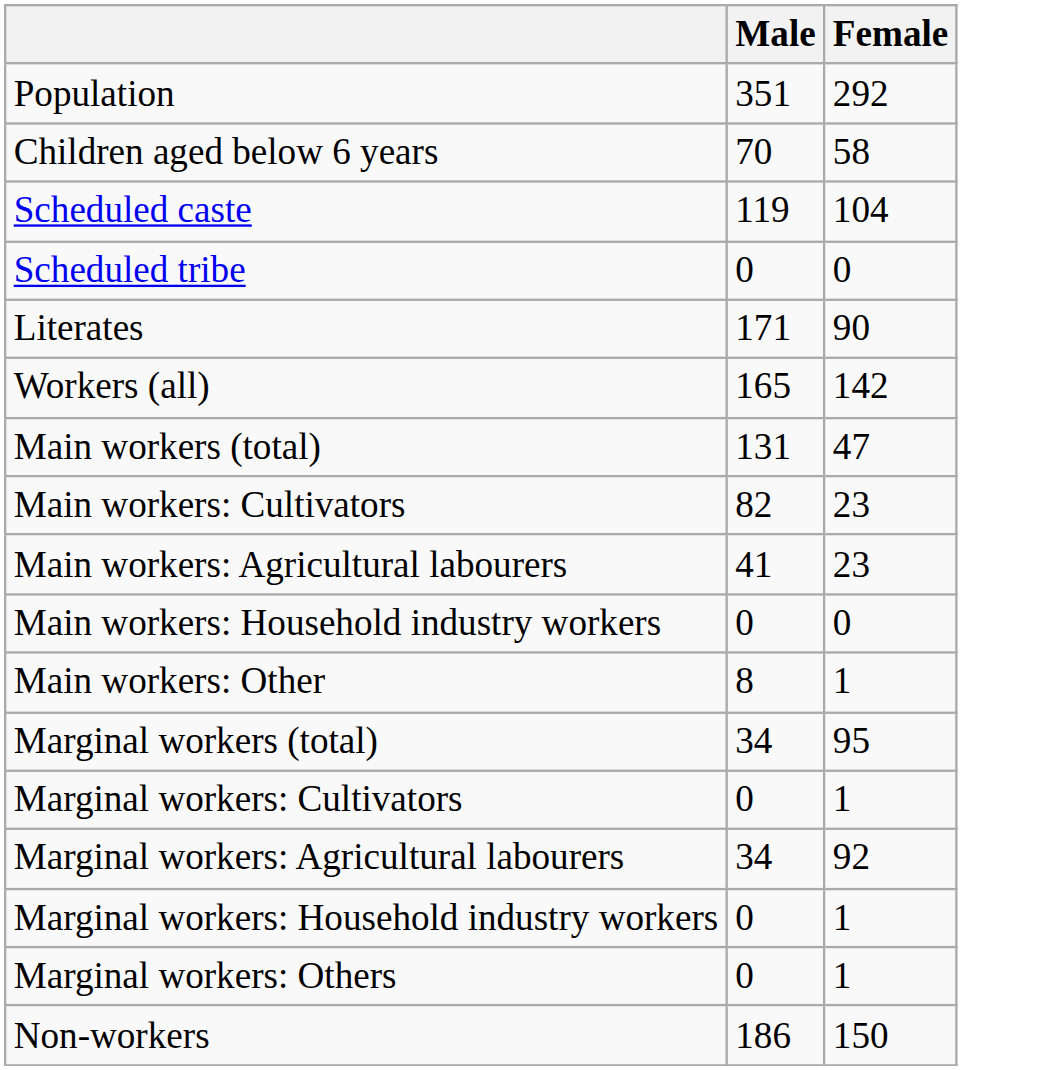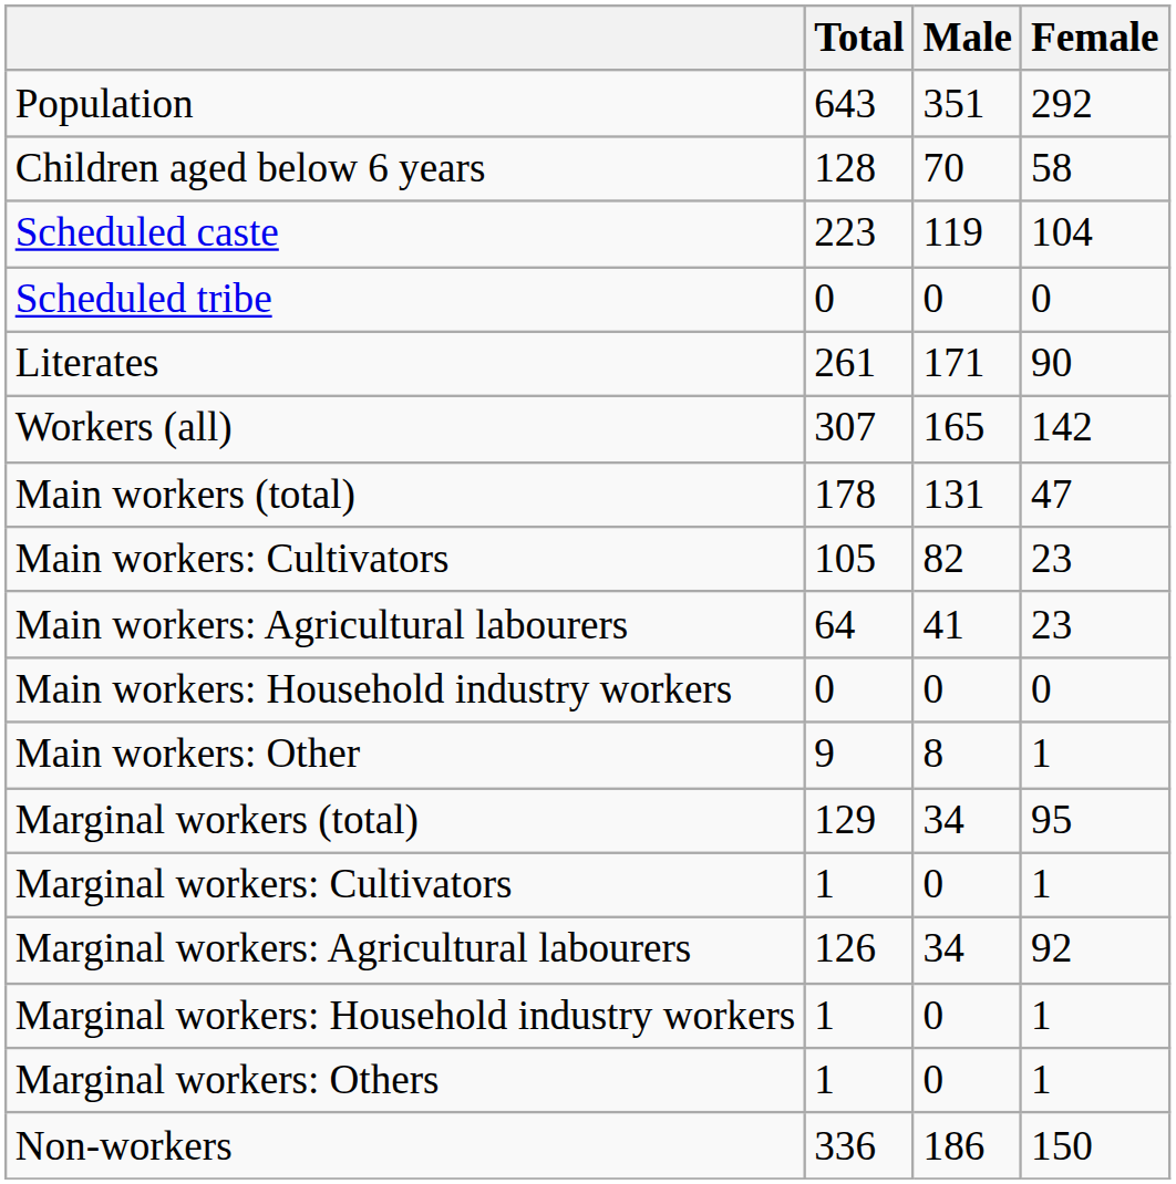 <table class="wikitable sortable">
 <tr>
 <th></th>
+<th>Total</th>
 <th>Male</th>
 <th>Female</th>
 </tr>
 <tr>
 <td>Population</td>
+<td>643</td>
 <td>351</td>
 <td>292</td>
 </tr>
 <tr>
 <td>Children aged below 6 years</td>
+<td>128</td>
 <td>70</td>
 <td>58</td>
 </tr>
 <tr>
 <td><a href='#'>Scheduled caste</a></td>
+<td>223</td>
 <td>119</td>
 <td>104</td>
 </tr>
 <tr>
 <td><a href='#'>Scheduled tribe</a></td>
 <td>0</td>
 <td>0</td>
+<td>0</td>
 </tr>
 <tr>
 <td>Literates</td>
+<td>261</td>
 <td>171</td>
 <td>90</td>
 </tr>
 <tr>
 <td>Workers (all)</td>
+<td>307</td>
 <td>165</td>
 <td>142</td>
 </tr>
 <tr>
 <td>Main workers (total)</td>
+<td>178</td>
 <td>131</td>
 <td>47</td>
 </tr>
 <tr>
 <td>Main workers: Cultivators</td>
+<td>105</td>
 <td>82</td>
 <td>23</td>
 </tr>
 <tr>
 <td>Main workers: Agricultural labourers</td>
+<td>64</td>
 <td>41</td>
 <td>23</td>
 </tr>
 <tr>
 <td>Main workers: Household industry workers</td>
 <td>0</td>
 <td>0</td>
+<td>0</td>
 </tr>
 <tr>
 <td>Main workers: Other</td>
+<td>9</td>
 <td>8</td>
 <td>1</td>
 </tr>
 <tr>
 <td>Marginal workers (total)</td>
+<td>129</td>
 <td>34</td>
 <td>95</td>
 </tr>
 <tr>
 <td>Marginal workers: Cultivators</td>
+<td>1</td>
 <td>0</td>
 <td>1</td>
 </tr>
 <tr>
 <td>Marginal workers: Agricultural labourers</td>
+<td>126</td>
 <td>34</td>
 <td>92</td>
 </tr>
 <tr>
 <td>Marginal workers: Household industry workers</td>
+<td>1</td>
 <td>0</td>
 <td>1</td>
 </tr>
 <tr>
 <td>Marginal workers: Others</td>
+<td>1</td>
 <td>0</td>
 <td>1</td>
 </tr>
 <tr>
 <td>Non-workers</td>
+<td>336</td>
 <td>186</td>
 <td>150</td>
 </tr>
 </table>
